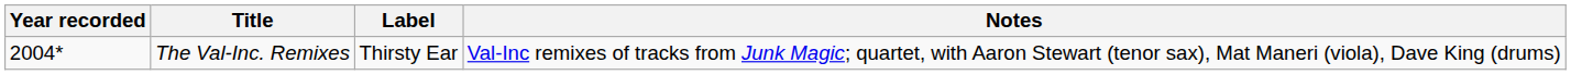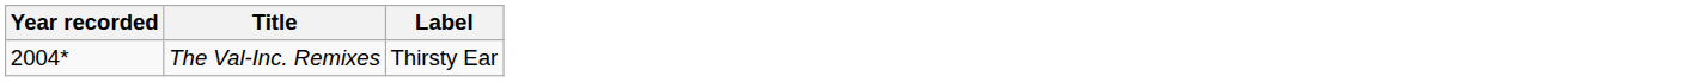 <table class="wikitable sortable">
 <tr>
 <th>Year recorded</th>
 <th>Title</th>
 <th>Label</th>
-<th>Notes</th>
 </tr>
 <tr>
 <td>2004*</td>
 <td><em>The Val-Inc. Remixes</em></td>
 <td>Thirsty Ear</td>
-<td><a href='#'>Val-Inc</a> remixes of tracks from <em><a href='#'>Junk Magic</a></em>; quartet, with Aaron Stewart (tenor sax), Mat Maneri (viola), Dave King (drums)</td>
 </tr>
 </table>
